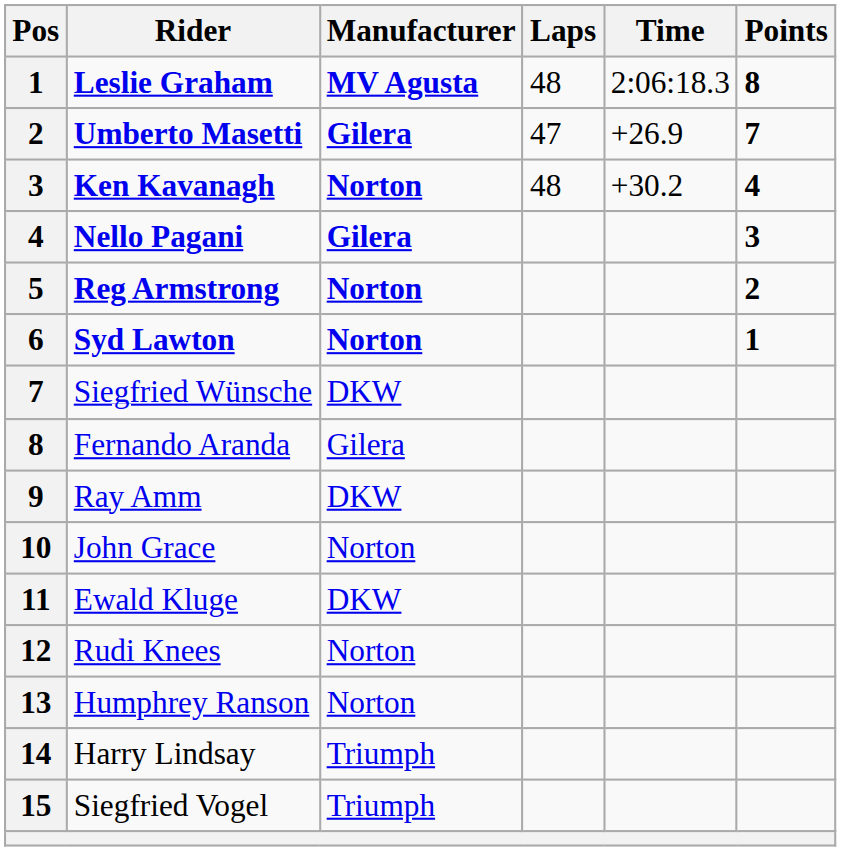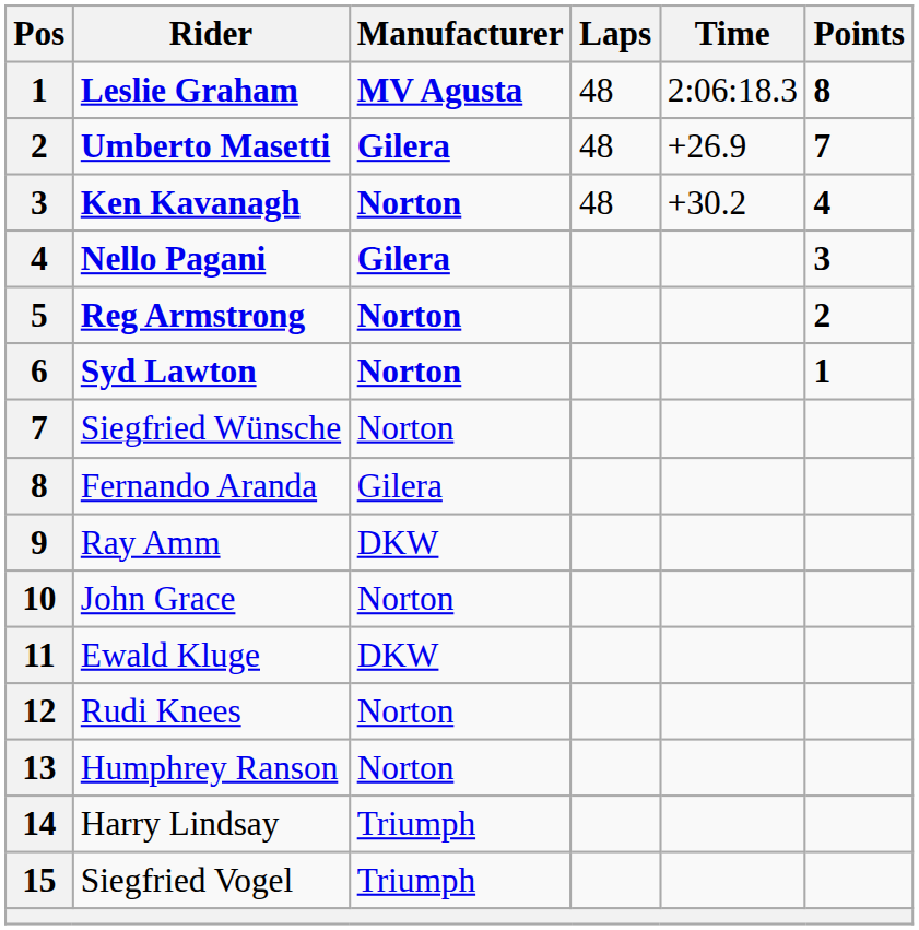 <table class="wikitable" style="font-size: 95%;">
 <tr>
 <th>Pos</th>
 <th>Rider</th>
 <th>Manufacturer</th>
 <th>Laps</th>
 <th>Time</th>
 <th>Points</th>
 </tr>
 <tr>
 <th>1</th>
 <td> <strong><a href='#'>Leslie Graham</a></strong></td>
 <td><strong><a href='#'>MV Agusta</a></strong></td>
 <td>48</td>
 <td>2:06:18.3</td>
 <td><strong>8</strong></td>
 </tr>
 <tr>
 <th>2</th>
 <td> <strong><a href='#'>Umberto Masetti</a></strong></td>
 <td><strong><a href='#'>Gilera</a></strong></td>
-<td>47</td>
+<td>48</td>
 <td>+26.9</td>
 <td><strong>7</strong></td>
 </tr>
 <tr>
 <th>3</th>
 <td> <strong><a href='#'>Ken Kavanagh</a></strong></td>
 <td><strong><a href='#'>Norton</a></strong></td>
 <td>48</td>
 <td>+30.2</td>
 <td><strong>4</strong></td>
 </tr>
 <tr>
 <th>4</th>
 <td> <strong><a href='#'>Nello Pagani</a></strong></td>
 <td><strong><a href='#'>Gilera</a></strong></td>
 <td></td>
 <td></td>
 <td><strong>3</strong></td>
 </tr>
 <tr>
 <th>5</th>
 <td> <strong><a href='#'>Reg Armstrong</a></strong></td>
 <td><strong><a href='#'>Norton</a></strong></td>
 <td></td>
 <td></td>
 <td><strong>2</strong></td>
 </tr>
 <tr>
 <th>6</th>
 <td> <strong><a href='#'>Syd Lawton</a></strong></td>
 <td><strong><a href='#'>Norton</a></strong></td>
 <td></td>
 <td></td>
 <td><strong>1</strong></td>
 </tr>
 <tr>
 <th>7</th>
 <td> <a href='#'>Siegfried Wünsche</a></td>
-<td><a href='#'>DKW</a></td>
+<td><a href='#'>Norton</a></td>
 <td></td>
 <td></td>
 <td></td>
 </tr>
 <tr>
 <th>8</th>
 <td> <a href='#'>Fernando Aranda</a></td>
 <td><a href='#'>Gilera</a></td>
 <td></td>
 <td></td>
 <td></td>
 </tr>
 <tr>
 <th>9</th>
 <td> <a href='#'>Ray Amm</a></td>
 <td><a href='#'>DKW</a></td>
 <td></td>
 <td></td>
 <td></td>
 </tr>
 <tr>
 <th>10</th>
 <td> <a href='#'>John Grace</a></td>
 <td><a href='#'>Norton</a></td>
 <td></td>
 <td></td>
 <td></td>
 </tr>
 <tr>
 <th>11</th>
 <td> <a href='#'>Ewald Kluge</a></td>
 <td><a href='#'>DKW</a></td>
 <td></td>
 <td></td>
 <td></td>
 </tr>
 <tr>
 <th>12</th>
 <td> <a href='#'>Rudi Knees</a></td>
 <td><a href='#'>Norton</a></td>
 <td></td>
 <td></td>
 <td></td>
 </tr>
 <tr>
 <th>13</th>
 <td> <a href='#'>Humphrey Ranson</a></td>
 <td><a href='#'>Norton</a></td>
 <td></td>
 <td></td>
 <td></td>
 </tr>
 <tr>
 <th>14</th>
 <td> Harry Lindsay</td>
 <td><a href='#'>Triumph</a></td>
 <td></td>
 <td></td>
 <td></td>
 </tr>
 <tr>
 <th>15</th>
 <td> Siegfried Vogel</td>
 <td><a href='#'>Triumph</a></td>
 <td></td>
 <td></td>
 <td></td>
 </tr>
 <tr>
 <th colspan=6></th>
 </tr>
 </table>
